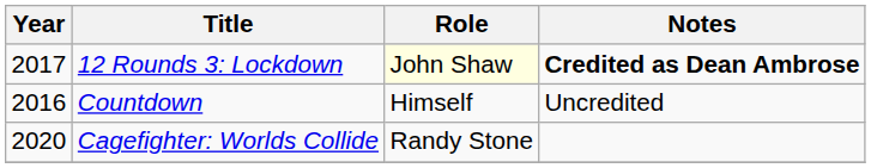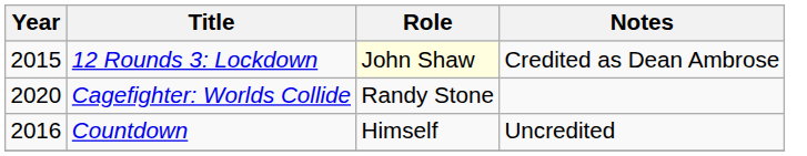 <table class="wikitable sortable">
 <tr>
 <th>Year</th>
 <th>Title</th>
 <th>Role</th>
 <th class="unsortable">Notes</th>
 </tr>
 <tr>
-<td>2017</td>
+<td>2015</td>
 <td><em><a href='#'>12 Rounds 3: Lockdown</a></em></td>
 <td style="background: lightyellow;">John Shaw</td>
-<td><strong>Credited as Dean Ambrose</strong></td>
+<td>Credited as Dean Ambrose</td>
+</tr>
+<tr>
+<td>2020</td>
+<td><em><a href='#'>Cagefighter: Worlds Collide</a></em></td>
+<td>Randy Stone</td>
+<td></td>
 </tr>
 <tr>
 <td>2016</td>
 <td><em><a href='#'>Countdown</a></em></td>
 <td>Himself</td>
 <td>Uncredited</td>
 </tr>
 <tr>
-<td>2020</td>
-<td><em><a href='#'>Cagefighter: Worlds Collide</a></em></td>
-<td>Randy Stone</td>
-<td></td>
-</tr>
-<tr>
 </tr>
 </table>
